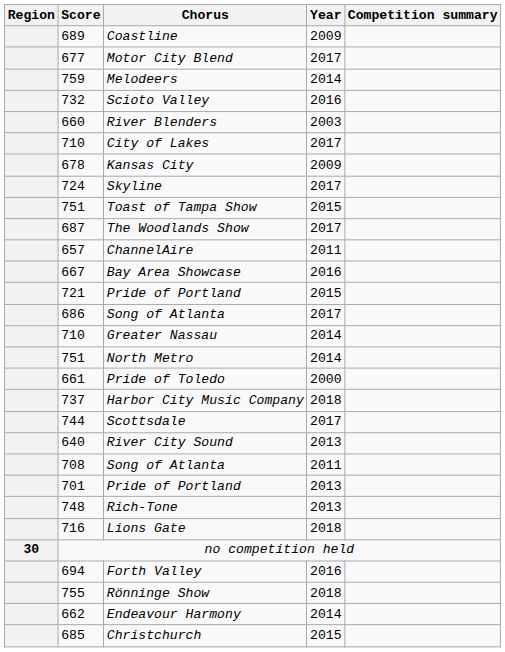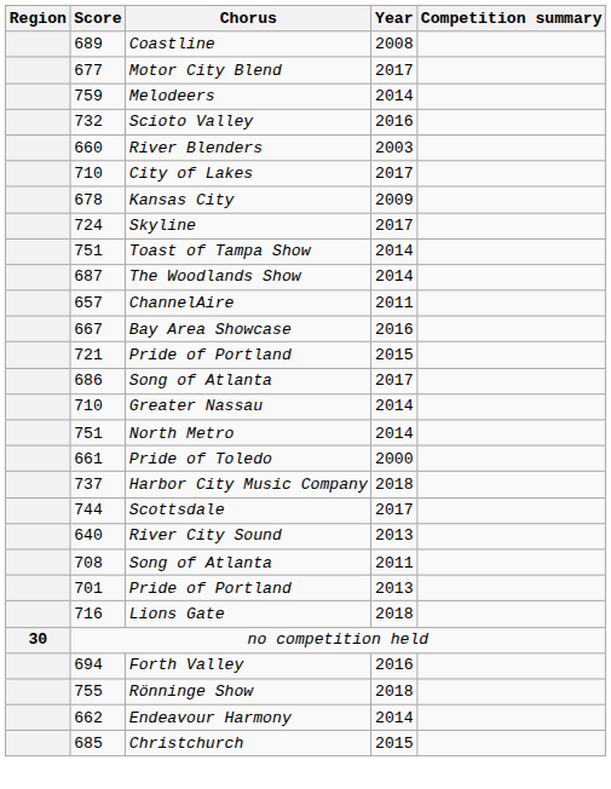 <table class="wikitable sortable sticky-header">
 <tr>
 <th scope="col">Region</th>
 <th scope="col">Score</th>
 <th scope="col">Chorus</th>
 <th scope="col">Year</th>
 <th scope="col" class="unsortable">Competition summary</th>
 </tr>
 <tr>
 <th scope="row"></th>
 <td>689</td>
 <td><em>Coastline</em></td>
-<td>2009</td>
+<td>2008</td>
 <td></td>
 </tr>
 <tr>
 <th scope="row"></th>
 <td>677</td>
 <td><em>Motor City Blend</em></td>
 <td>2017</td>
 <td></td>
 </tr>
 <tr>
 <th scope="row"></th>
 <td>759</td>
 <td><em>Melodeers</em></td>
 <td>2014</td>
 <td></td>
 </tr>
 <tr>
 <th scope="row"></th>
 <td>732</td>
 <td><em>Scioto Valley</em></td>
 <td>2016</td>
 <td></td>
 </tr>
 <tr>
 <th scope="row"></th>
 <td>660</td>
 <td><em>River Blenders</em></td>
 <td>2003</td>
 <td></td>
 </tr>
 <tr>
 <th scope="row"></th>
 <td>710</td>
 <td><em>City of Lakes</em></td>
 <td>2017</td>
 <td></td>
 </tr>
 <tr>
 <th scope="row"></th>
 <td>678</td>
 <td><em>Kansas City</em></td>
 <td>2009</td>
 <td></td>
 </tr>
 <tr>
 <th scope="row"></th>
 <td>724</td>
 <td><em>Skyline</em></td>
 <td>2017</td>
 <td></td>
 </tr>
 <tr>
 <th scope="row"></th>
 <td>751</td>
 <td><em>Toast of Tampa Show</em></td>
-<td>2015</td>
+<td>2014</td>
 <td></td>
 </tr>
 <tr>
 <th scope="row"></th>
 <td>687</td>
 <td><em>The Woodlands Show</em></td>
-<td>2017</td>
+<td>2014</td>
 <td></td>
 </tr>
 <tr>
 <th scope="row"></th>
 <td>657</td>
 <td><em>ChannelAire</em></td>
 <td>2011</td>
 <td></td>
 </tr>
 <tr>
 <th scope="row"></th>
 <td>667</td>
 <td><em>Bay Area Showcase</em></td>
 <td>2016</td>
 <td></td>
 </tr>
 <tr>
 <th scope="row"></th>
 <td>721</td>
 <td><em>Pride of Portland</em></td>
 <td>2015</td>
 <td></td>
 </tr>
 <tr>
 <th scope="row"></th>
 <td>686</td>
 <td><em>Song of Atlanta</em></td>
 <td>2017</td>
 <td></td>
 </tr>
 <tr>
 <th scope="row"></th>
 <td>710</td>
 <td><em>Greater Nassau</em></td>
 <td>2014</td>
 <td></td>
 </tr>
 <tr>
 <th scope="row"></th>
 <td>751</td>
 <td><em>North Metro</em></td>
 <td>2014</td>
 <td></td>
 </tr>
 <tr>
 <th scope="row"></th>
 <td>661</td>
 <td><em>Pride of Toledo</em></td>
 <td>2000</td>
 <td></td>
 </tr>
 <tr>
 <th scope="row"></th>
 <td>737</td>
 <td><em>Harbor City Music Company</em></td>
 <td>2018</td>
 <td></td>
 </tr>
 <tr>
 <th scope="row"></th>
 <td>744</td>
 <td><em>Scottsdale</em></td>
 <td>2017</td>
 <td></td>
 </tr>
 <tr>
 <th scope="row"></th>
 <td>640</td>
 <td><em>River City Sound</em></td>
 <td>2013</td>
 <td></td>
 </tr>
 <tr>
 <th scope="row"></th>
 <td>708</td>
 <td><em>Song of Atlanta</em></td>
 <td>2011</td>
 <td></td>
 </tr>
 <tr>
 <th scope="row"></th>
 <td>701</td>
 <td><em>Pride of Portland</em></td>
 <td>2013</td>
 <td></td>
 </tr>
 <tr>
 <th scope="row"></th>
-<td>748</td>
-<td><em>Rich-Tone</em></td>
-<td>2013</td>
-<td></td>
-</tr>
-<tr>
-<th scope="row"></th>
 <td>716</td>
 <td><em>Lions Gate</em></td>
 <td>2018</td>
 <td></td>
 </tr>
 <tr>
 <th scope="row">30</th>
 <td colspan="4" style="text-align: center;"><em>no competition held</em></td>
 </tr>
 <tr>
 <th scope="row"></th>
 <td>694</td>
 <td><em>Forth Valley</em></td>
 <td>2016</td>
 <td></td>
 </tr>
 <tr>
 <th scope="row"></th>
 <td>755</td>
 <td><em>Rönninge Show</em></td>
 <td>2018</td>
 <td></td>
 </tr>
 <tr>
 <th scope="row"></th>
 <td>662</td>
 <td><em>Endeavour Harmony</em></td>
 <td>2014</td>
 <td></td>
 </tr>
 <tr>
 <th scope="row"></th>
 <td>685</td>
 <td><em>Christchurch</em></td>
 <td>2015</td>
 <td></td>
 </tr>
 </table>
